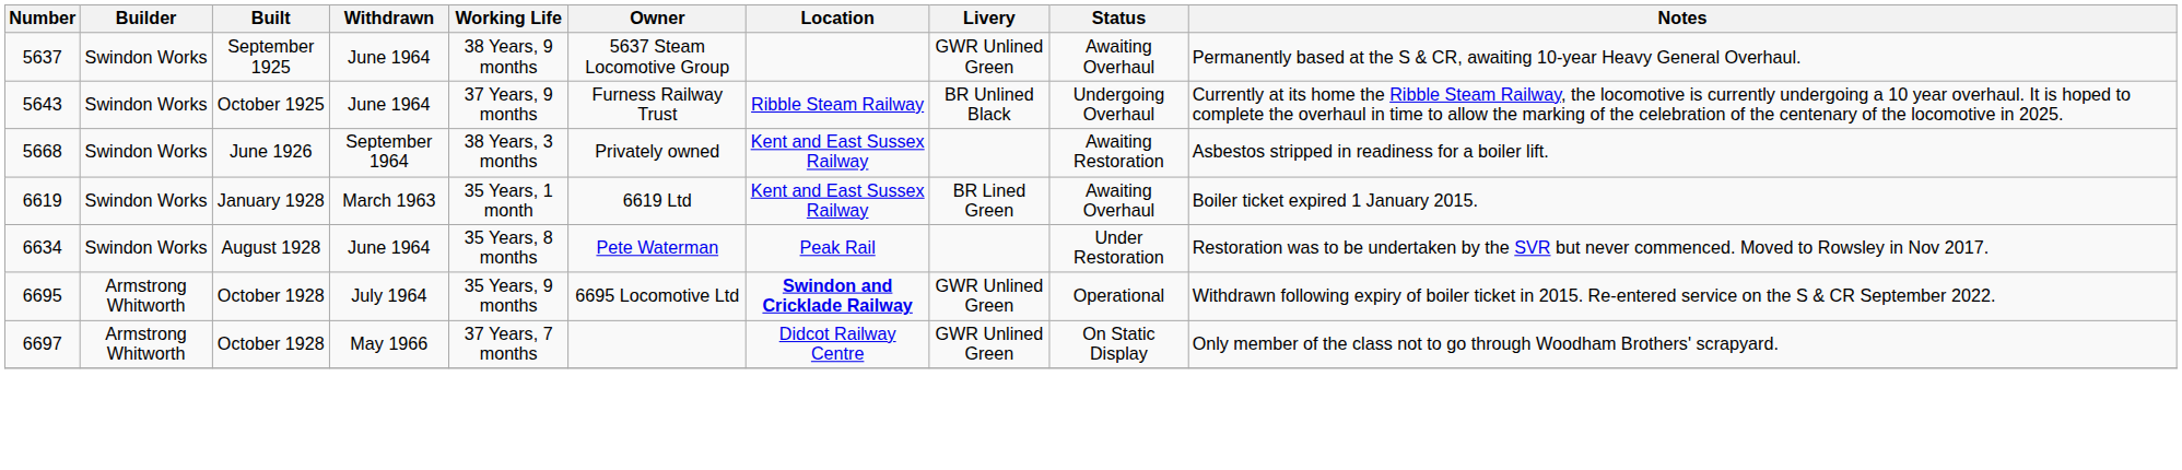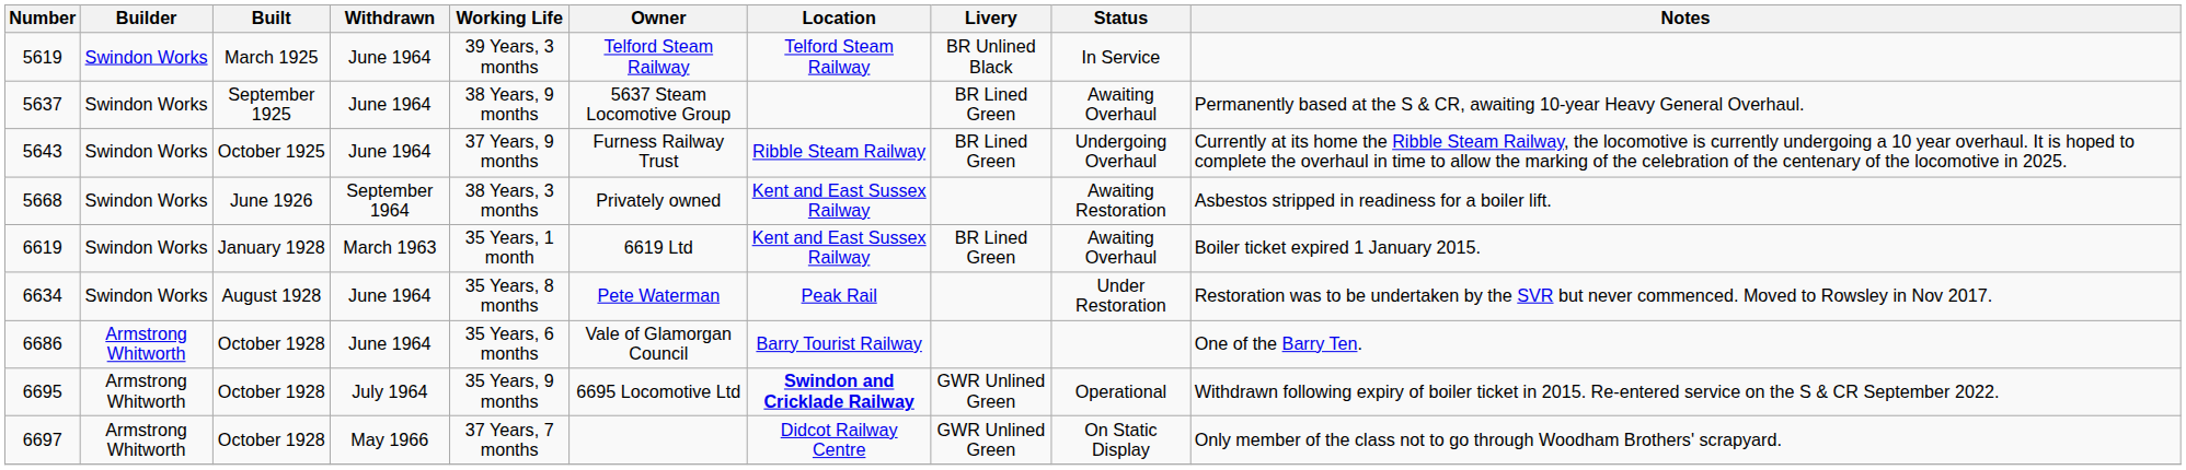 <table class="wikitable"  style="text-align:center">
 <tr>
 <th>Number</th>
 <th>Builder</th>
 <th>Built</th>
 <th>Withdrawn</th>
 <th>Working Life</th>
 <th>Owner</th>
 <th>Location</th>
 <th>Livery</th>
 <th>Status</th>
 <th>Notes</th>
 </tr>
 <tr>
+<td>5619</td>
+<td><a href='#'>Swindon Works</a></td>
+<td>March 1925</td>
+<td>June 1964</td>
+<td>39 Years, 3 months</td>
+<td><a href='#'>Telford Steam Railway</a></td>
+<td><a href='#'>Telford Steam Railway</a></td>
+<td>BR Unlined Black</td>
+<td>In Service</td>
+<td align="left"></td>
+</tr>
+<tr>
 <td>5637</td>
 <td>Swindon Works</td>
 <td>September 1925</td>
 <td>June 1964</td>
 <td>38 Years, 9 months</td>
 <td>5637 Steam Locomotive Group</td>
 <td></td>
-<td>GWR Unlined Green</td>
+<td>BR Lined Green</td>
 <td>Awaiting Overhaul</td>
 <td align="left">Permanently based at the S & CR, awaiting 10-year Heavy General Overhaul.</td>
 </tr>
 <tr>
 <td>5643</td>
 <td>Swindon Works</td>
 <td>October 1925</td>
 <td>June 1964</td>
 <td>37 Years, 9 months</td>
 <td>Furness Railway Trust</td>
 <td><a href='#'>Ribble Steam Railway</a></td>
-<td>BR Unlined Black</td>
+<td>BR Lined Green</td>
 <td>Undergoing Overhaul</td>
 <td align="left">Currently at its home the <a href='#'>Ribble Steam Railway</a>, the locomotive is currently undergoing a 10 year overhaul. It is hoped to complete the overhaul in time to allow the marking of the celebration of the centenary of the locomotive in 2025.</td>
 </tr>
 <tr>
 <td>5668</td>
 <td>Swindon Works</td>
 <td>June 1926</td>
 <td>September 1964</td>
 <td>38 Years, 3 months</td>
 <td>Privately owned</td>
 <td><a href='#'>Kent and East Sussex Railway</a></td>
 <td></td>
 <td>Awaiting Restoration</td>
 <td align="left">Asbestos stripped in readiness for a boiler lift.</td>
 </tr>
 <tr ererg>
 <td>6619</td>
 <td>Swindon Works</td>
 <td>January 1928</td>
 <td>March 1963</td>
 <td>35 Years, 1 month</td>
 <td>6619 Ltd</td>
 <td><a href='#'>Kent and East Sussex Railway</a></td>
 <td>BR Lined Green</td>
 <td>Awaiting Overhaul</td>
 <td align="left">Boiler ticket expired 1 January 2015.</td>
 </tr>
 <tr>
 <td>6634</td>
 <td>Swindon Works</td>
 <td>August 1928</td>
 <td>June 1964</td>
 <td>35 Years, 8 months</td>
 <td><a href='#'>Pete Waterman</a></td>
 <td><a href='#'>Peak Rail</a></td>
 <td></td>
 <td>Under Restoration</td>
 <td align="left">Restoration was to be undertaken by the <a href='#'>SVR</a> but never commenced. Moved to Rowsley in Nov 2017.</td>
 </tr>
 <tr>
+<td>6686</td>
+<td><a href='#'>Armstrong Whitworth</a></td>
+<td>October 1928</td>
+<td>June 1964</td>
+<td>35 Years, 6 months</td>
+<td>Vale of Glamorgan Council</td>
+<td><a href='#'>Barry Tourist Railway</a></td>
+<td></td>
+<td></td>
+<td align="left">One of the <a href='#'>Barry Ten</a>.</td>
+</tr>
+<tr>
 <td>6695</td>
 <td>Armstrong Whitworth</td>
 <td>October 1928</td>
 <td>July 1964</td>
 <td>35 Years, 9 months</td>
 <td>6695 Locomotive Ltd</td>
 <td><strong><a href='#'>Swindon and Cricklade Railway</a></strong></td>
 <td>GWR Unlined Green</td>
 <td>Operational</td>
 <td align="left">Withdrawn following expiry of boiler ticket in 2015. Re-entered service on the S & CR September 2022.</td>
 </tr>
 <tr>
 <td>6697</td>
 <td>Armstrong Whitworth</td>
 <td>October 1928</td>
 <td>May 1966</td>
 <td>37 Years, 7 months</td>
 <td></td>
 <td><a href='#'>Didcot Railway Centre</a></td>
 <td>GWR Unlined Green</td>
 <td>On Static Display</td>
 <td align="left">Only member of the class not to go through Woodham Brothers' scrapyard.</td>
 </tr>
 <tr>
 </tr>
 </table>
